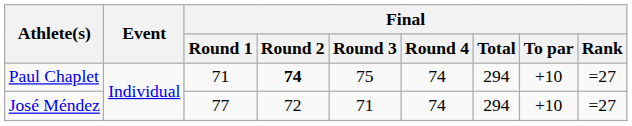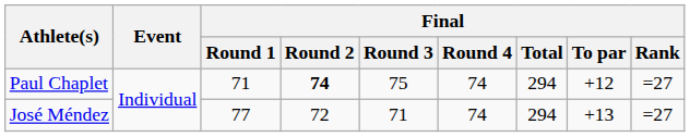 <table class="wikitable" border="1" style="font-size:90%;text-align:center">
 <tr>
 <th rowspan=2>Athlete(s)</th>
 <th rowspan=2>Event</th>
 <th colspan=7>Final</th>
 </tr>
 <tr>
 <th>Round 1</th>
 <th>Round 2</th>
 <th>Round 3</th>
 <th>Round 4</th>
 <th>Total</th>
 <th>To par</th>
 <th>Rank</th>
 </tr>
 <tr>
 <td align=left><a href='#'>Paul Chaplet</a></td>
 <td align=left rowspan=2><a href='#'>Individual</a></td>
 <td>71</td>
 <td><strong>74</strong></td>
 <td>75</td>
 <td>74</td>
 <td>294</td>
-<td>+10</td>
+<td>+12</td>
 <td>=27</td>
 </tr>
 <tr>
 <td align=left><a href='#'>José Méndez</a></td>
 <td>77</td>
 <td>72</td>
 <td>71</td>
 <td>74</td>
 <td>294</td>
-<td>+10</td>
+<td>+13</td>
 <td>=27</td>
 </tr>
 </table>
